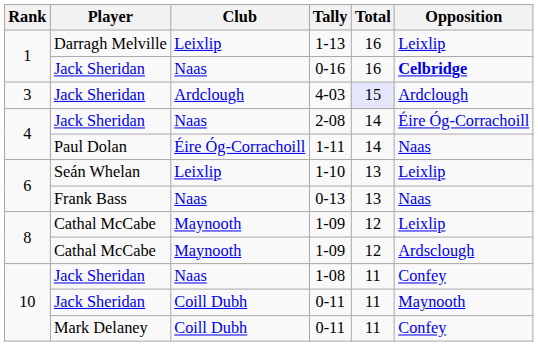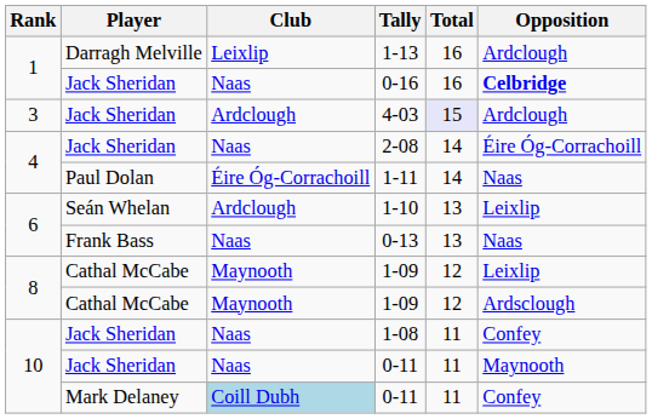 <table class="wikitable">
 <tr>
 <th>Rank</th>
 <th>Player</th>
 <th>Club</th>
 <th>Tally</th>
 <th>Total</th>
 <th>Opposition</th>
 </tr>
 <tr>
 <td rowspan="2" style="text-align:center;">1</td>
 <td>Darragh Melville</td>
 <td><a href='#'>Leixlip</a></td>
 <td align=center>1-13</td>
 <td align=center>16</td>
-<td><a href='#'>Leixlip</a></td>
+<td><a href='#'>Ardclough</a></td>
 </tr>
 <tr>
 <td><a href='#'>Jack Sheridan</a></td>
 <td><a href='#'>Naas</a></td>
 <td align=center>0-16</td>
 <td align=center>16</td>
 <td><strong><a href='#'>Celbridge</a></strong></td>
 </tr>
 <tr>
 <td rowspan="1" style="text-align:center;">3</td>
 <td><a href='#'>Jack Sheridan</a></td>
 <td><a href='#'>Ardclough</a></td>
 <td align=center>4-03</td>
 <td align=center style="background: lavender;">15</td>
 <td><a href='#'>Ardclough</a></td>
 </tr>
 <tr>
 <td rowspan="2" style="text-align:center;">4</td>
 <td><a href='#'>Jack Sheridan</a></td>
 <td><a href='#'>Naas</a></td>
 <td align=center>2-08</td>
 <td align=center>14</td>
 <td><a href='#'>Éire Óg-Corrachoill</a></td>
 </tr>
 <tr>
 <td>Paul Dolan</td>
 <td><a href='#'>Éire Óg-Corrachoill</a></td>
 <td align=center>1-11</td>
 <td align=center>14</td>
 <td><a href='#'>Naas</a></td>
 </tr>
 <tr>
 <td rowspan="2" style="text-align:center;">6</td>
 <td>Seán Whelan</td>
-<td><a href='#'>Leixlip</a></td>
+<td><a href='#'>Ardclough</a></td>
 <td align=center>1-10</td>
 <td align=center>13</td>
 <td><a href='#'>Leixlip</a></td>
 </tr>
 <tr>
 <td>Frank Bass</td>
 <td><a href='#'>Naas</a></td>
 <td align=center>0-13</td>
 <td align=center>13</td>
 <td><a href='#'>Naas</a></td>
 </tr>
 <tr>
 <td rowspan="2" style="text-align:center;">8</td>
 <td>Cathal McCabe</td>
 <td><a href='#'>Maynooth</a></td>
 <td align=center>1-09</td>
 <td align=center>12</td>
 <td><a href='#'>Leixlip</a></td>
 </tr>
 <tr>
 <td>Cathal McCabe</td>
 <td><a href='#'>Maynooth</a></td>
 <td align=center>1-09</td>
 <td align=center>12</td>
 <td><a href='#'>Ardsclough</a></td>
 </tr>
 <tr>
 <td rowspan="3" style="text-align:center;">10</td>
 <td><a href='#'>Jack Sheridan</a></td>
 <td><a href='#'>Naas</a></td>
 <td align=center>1-08</td>
 <td align=center>11</td>
 <td><a href='#'>Confey</a></td>
 </tr>
 <tr>
 <td><a href='#'>Jack Sheridan</a></td>
-<td><a href='#'>Coill Dubh</a></td>
+<td><a href='#'>Naas</a></td>
 <td align=center>0-11</td>
 <td align=center>11</td>
 <td><a href='#'>Maynooth</a></td>
 </tr>
 <tr>
 <td>Mark Delaney</td>
-<td><a href='#'>Coill Dubh</a></td>
+<td style="background: lightblue;"><a href='#'>Coill Dubh</a></td>
 <td align=center>0-11</td>
 <td align=center>11</td>
 <td><a href='#'>Confey</a></td>
 </tr>
 </table>
